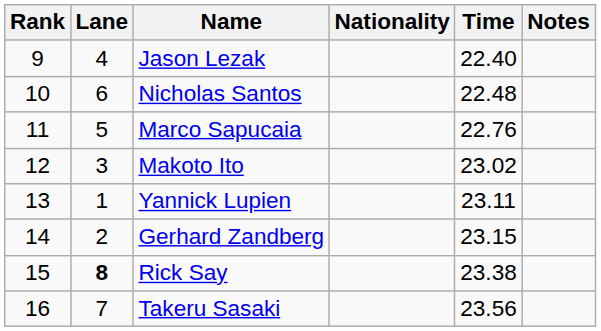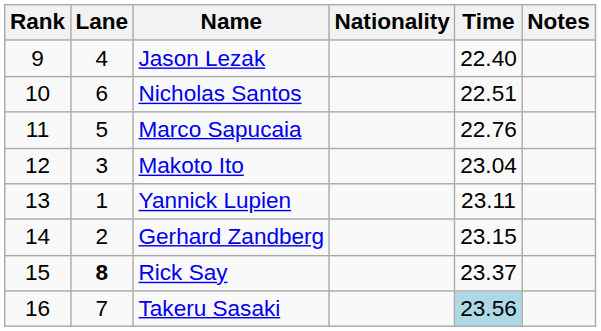 <table class="wikitable sortable" style="text-align:center">
 <tr>
 <th>Rank</th>
 <th>Lane</th>
 <th>Name</th>
 <th>Nationality</th>
 <th>Time</th>
 <th>Notes</th>
 </tr>
 <tr>
 <td>9</td>
 <td>4</td>
 <td align=left><a href='#'>Jason Lezak</a></td>
 <td align=left></td>
 <td>22.40</td>
 <td></td>
 </tr>
 <tr>
 <td>10</td>
 <td>6</td>
 <td align=left><a href='#'>Nicholas Santos</a></td>
 <td align=left></td>
-<td>22.48</td>
+<td>22.51</td>
 <td></td>
 </tr>
 <tr>
 <td>11</td>
 <td>5</td>
 <td align=left><a href='#'>Marco Sapucaia</a></td>
 <td align=left></td>
 <td>22.76</td>
 <td></td>
 </tr>
 <tr>
 <td>12</td>
 <td>3</td>
 <td align=left><a href='#'>Makoto Ito</a></td>
 <td align=left></td>
-<td>23.02</td>
+<td>23.04</td>
 <td></td>
 </tr>
 <tr>
 <td>13</td>
 <td>1</td>
 <td align=left><a href='#'>Yannick Lupien</a></td>
 <td align=left></td>
 <td>23.11</td>
 <td></td>
 </tr>
 <tr>
 <td>14</td>
 <td>2</td>
 <td align=left><a href='#'>Gerhard Zandberg</a></td>
 <td align=left></td>
 <td>23.15</td>
 <td></td>
 </tr>
 <tr>
 <td>15</td>
 <td><strong>8</strong></td>
 <td align=left><a href='#'>Rick Say</a></td>
 <td align=left></td>
-<td>23.38</td>
+<td>23.37</td>
 <td></td>
 </tr>
 <tr>
 <td>16</td>
 <td>7</td>
 <td align=left><a href='#'>Takeru Sasaki</a></td>
 <td align=left></td>
-<td>23.56</td>
+<td style="background: lightblue;">23.56</td>
 <td></td>
 </tr>
 </table>
